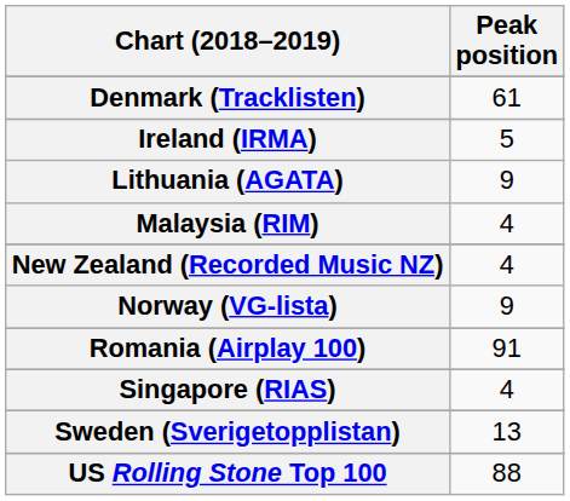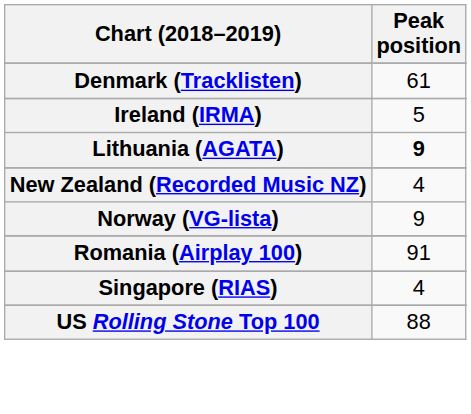 <table class="wikitable sortable plainrowheaders" style="text-align:center">
 <tr>
 <th scope="col">Chart (2018–2019)</th>
 <th scope="col">Peak<br> position</th>
 </tr>
 <tr>
 </tr>
 <tr>
 </tr>
 <tr>
 </tr>
 <tr>
 </tr>
 <tr>
 </tr>
 <tr>
 </tr>
 <tr>
 </tr>
 <tr>
 </tr>
 <tr>
 <th scope="row">Denmark (<a href='#'>Tracklisten</a>)</th>
 <td>61</td>
 </tr>
 <tr>
 </tr>
 <tr>
 </tr>
 <tr>
 <th scope="row">Ireland (<a href='#'>IRMA</a>)</th>
 <td>5</td>
 </tr>
 <tr>
 <th scope="row">Lithuania (<a href='#'>AGATA</a>)</th>
-<td>9</td>
-</tr>
-<tr>
-<th scope="row">Malaysia (<a href='#'>RIM</a>)</th>
-<td>4</td>
+<td><strong>9</strong></td>
 </tr>
 <tr>
 </tr>
 <tr>
 <th scope="row">New Zealand (<a href='#'>Recorded Music NZ</a>)</th>
 <td>4</td>
 </tr>
 <tr>
 <th scope="row">Norway (<a href='#'>VG-lista</a>)</th>
 <td>9</td>
 </tr>
 <tr>
 </tr>
 <tr>
 <th scope="row">Romania (<a href='#'>Airplay 100</a>)</th>
 <td>91</td>
 </tr>
 <tr>
 </tr>
 <tr>
 <th scope="row">Singapore (<a href='#'>RIAS</a>)</th>
 <td>4</td>
 </tr>
 <tr>
 </tr>
 <tr>
 </tr>
 <tr>
-<th scope="row">Sweden (<a href='#'>Sverigetopplistan</a>)</th>
-<td>13</td>
-</tr>
-<tr>
 </tr>
 <tr>
 </tr>
 <tr>
 </tr>
 <tr>
 </tr>
 <tr>
 </tr>
 <tr>
 </tr>
 <tr>
 </tr>
 <tr>
 </tr>
 <tr>
 <th scope="row">US <a href='#'><em>Rolling Stone</em> Top 100</a></th>
 <td>88</td>
 </tr>
 </table>
